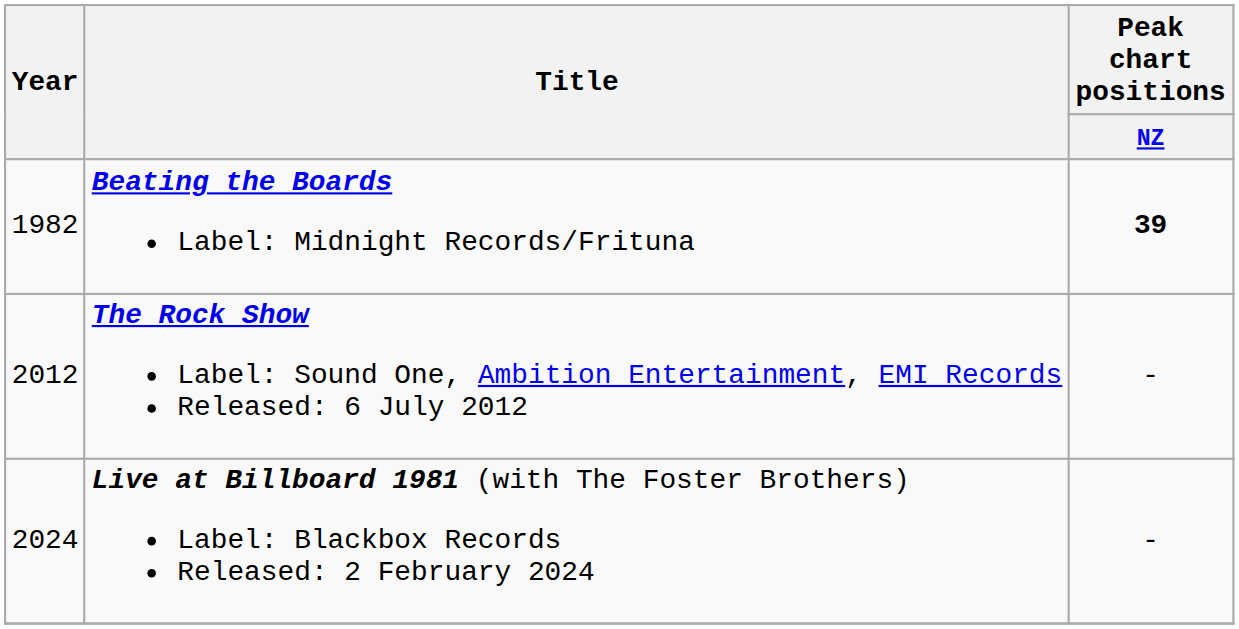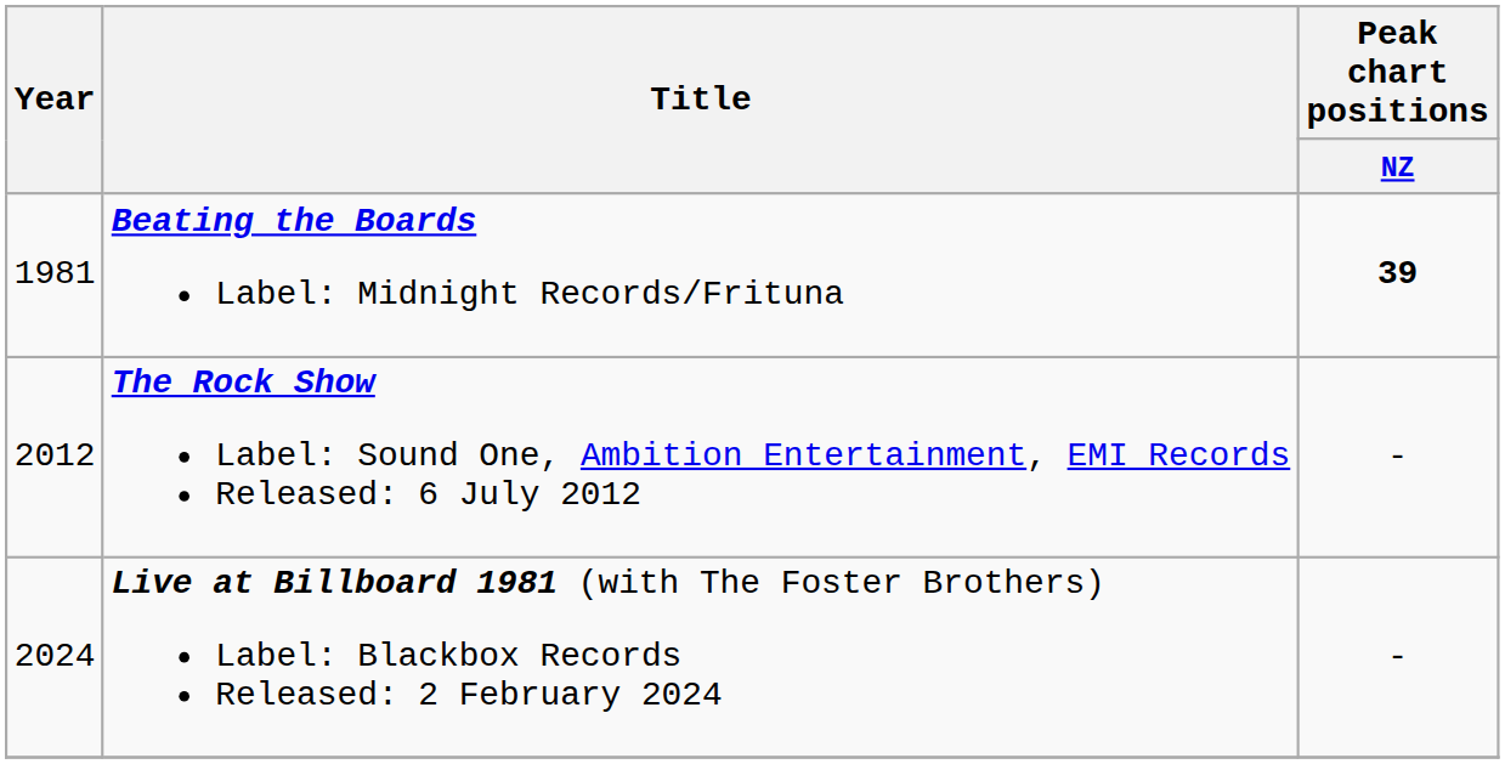 <table class="wikitable">
 <tr>
 <th rowspan="2">Year</th>
 <th rowspan="2">Title</th>
 <th colspan="1">Peak chart positions</th>
 </tr>
 <tr>
 <th width="30"><small><a href='#'>NZ</a></small></th>
 </tr>
 <tr>
-<td>1982</td>
+<td>1981</td>
 <td><strong><em><a href='#'>Beating the Boards</a></em></strong><br><ul><li>Label: Midnight Records/Frituna</li></ul></td>
 <td align="center"><strong>39</strong></td>
 </tr>
 <tr>
 <td>2012</td>
 <td><strong><em><a href='#'>The Rock Show</a></em></strong><br><ul><li>Label: Sound One, <a href='#'>Ambition Entertainment</a>, <a href='#'>EMI Records</a></li><li>Released: 6 July 2012</li></ul></td>
 <td align="center">-</td>
 </tr>
 <tr>
 <td>2024</td>
 <td><strong><em>Live at Billboard 1981</em></strong> (with The Foster Brothers)<br><ul><li>Label: Blackbox Records</li><li>Released: 2 February 2024</li></ul></td>
 <td align="center">-</td>
 </tr>
 <tr>
 </tr>
 </table>
